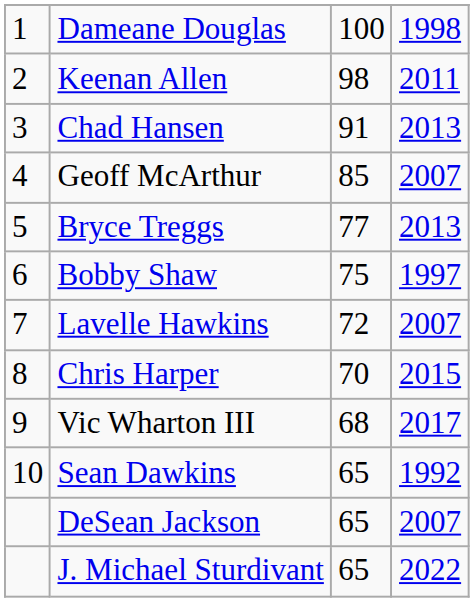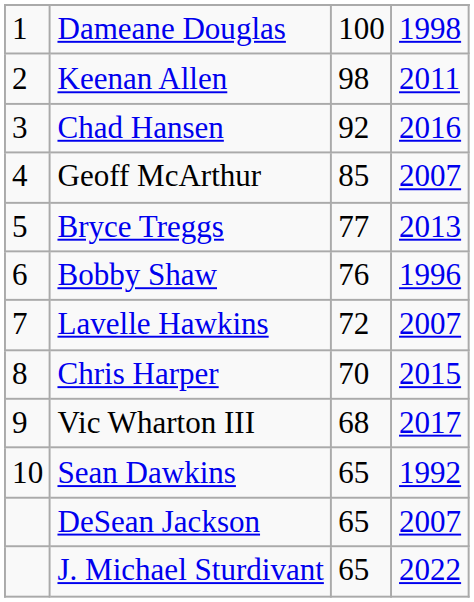 <table class="wikitable">
 <tr>
 </tr>
 <tr>
 <td>1</td>
 <td><a href='#'>Dameane Douglas</a></td>
 <td>100</td>
 <td><a href='#'>1998</a></td>
 </tr>
 <tr>
 <td>2</td>
 <td><a href='#'>Keenan Allen</a></td>
 <td>98</td>
 <td><a href='#'>2011</a></td>
 </tr>
 <tr>
 <td>3</td>
 <td><a href='#'>Chad Hansen</a></td>
-<td>91</td>
-<td><a href='#'>2013</a></td>
+<td>92</td>
+<td><a href='#'>2016</a></td>
 </tr>
 <tr>
 <td>4</td>
 <td>Geoff McArthur</td>
 <td>85</td>
 <td><a href='#'>2007</a></td>
 </tr>
 <tr>
 <td>5</td>
 <td><a href='#'>Bryce Treggs</a></td>
 <td>77</td>
 <td><a href='#'>2013</a></td>
 </tr>
 <tr>
 <td>6</td>
 <td><a href='#'>Bobby Shaw</a></td>
-<td>75</td>
-<td><a href='#'>1997</a></td>
+<td>76</td>
+<td><a href='#'>1996</a></td>
 </tr>
 <tr>
 <td>7</td>
 <td><a href='#'>Lavelle Hawkins</a></td>
 <td>72</td>
 <td><a href='#'>2007</a></td>
 </tr>
 <tr>
 <td>8</td>
 <td><a href='#'>Chris Harper</a></td>
 <td>70</td>
 <td><a href='#'>2015</a></td>
 </tr>
 <tr>
 <td>9</td>
 <td>Vic Wharton III</td>
 <td>68</td>
 <td><a href='#'>2017</a></td>
 </tr>
 <tr>
 <td>10</td>
 <td><a href='#'>Sean Dawkins</a></td>
 <td>65</td>
 <td><a href='#'>1992</a></td>
 </tr>
 <tr>
 <td></td>
 <td><a href='#'>DeSean Jackson</a></td>
 <td>65</td>
 <td><a href='#'>2007</a></td>
 </tr>
 <tr>
 <td></td>
 <td><a href='#'>J. Michael Sturdivant</a></td>
 <td>65</td>
 <td><a href='#'>2022</a></td>
 </tr>
 </table>
